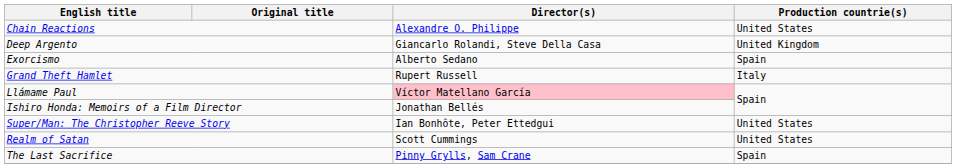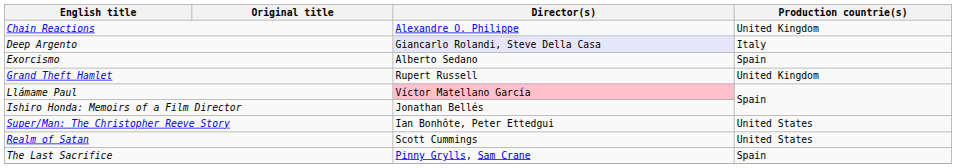 <table class="sortable wikitable" style="width:100%; margin-bottom:4px" cellpadding="5">
 <tr>
 <th scope="col">English title</th>
 <th scope="col">Original title</th>
 <th scope="col">Director(s)</th>
 <th scope="col">Production countrie(s)</th>
 </tr>
 <tr>
 <td colspan="2"><em><a href='#'>Chain Reactions</a></em></td>
 <td><a href='#'>Alexandre O. Philippe</a></td>
-<td>United States</td>
+<td>United Kingdom</td>
 </tr>
 <tr>
 <td colspan="2"><em>Deep Argento</em></td>
-<td>Giancarlo Rolandi, Steve Della Casa</td>
-<td>United Kingdom</td>
+<td style="background: lavender;">Giancarlo Rolandi, Steve Della Casa</td>
+<td>Italy</td>
 </tr>
 <tr>
 <td colspan="2"><em>Exorcismo</em></td>
 <td>Alberto Sedano</td>
 <td>Spain</td>
 </tr>
 <tr>
 <td colspan="2"><em><a href='#'>Grand Theft Hamlet</a></em></td>
 <td>Rupert Russell</td>
-<td>Italy</td>
+<td>United Kingdom</td>
 </tr>
 <tr>
 <td colspan="2"><em>Llámame Paul</em></td>
 <td style="background: pink;">Víctor Matellano García</td>
 <td rowspan="2">Spain</td>
 </tr>
 <tr>
 <td colspan="2"><em>Ishiro Honda: Memoirs of a Film Director</em></td>
 <td>Jonathan Bellés</td>
 </tr>
 <tr>
 <td colspan="2"><em><a href='#'>Super/Man: The Christopher Reeve Story</a></em></td>
 <td>Ian Bonhôte, Peter Ettedgui</td>
 <td>United States</td>
 </tr>
 <tr>
 <td colspan="2"><em><a href='#'>Realm of Satan</a></em></td>
 <td>Scott Cummings</td>
 <td>United States</td>
 </tr>
 <tr>
 <td colspan="2"><em>The Last Sacrifice</em></td>
 <td><a href='#'>Pinny Grylls</a>, <a href='#'>Sam Crane</a></td>
 <td>Spain</td>
 </tr>
 <tr>
 </tr>
 </table>
